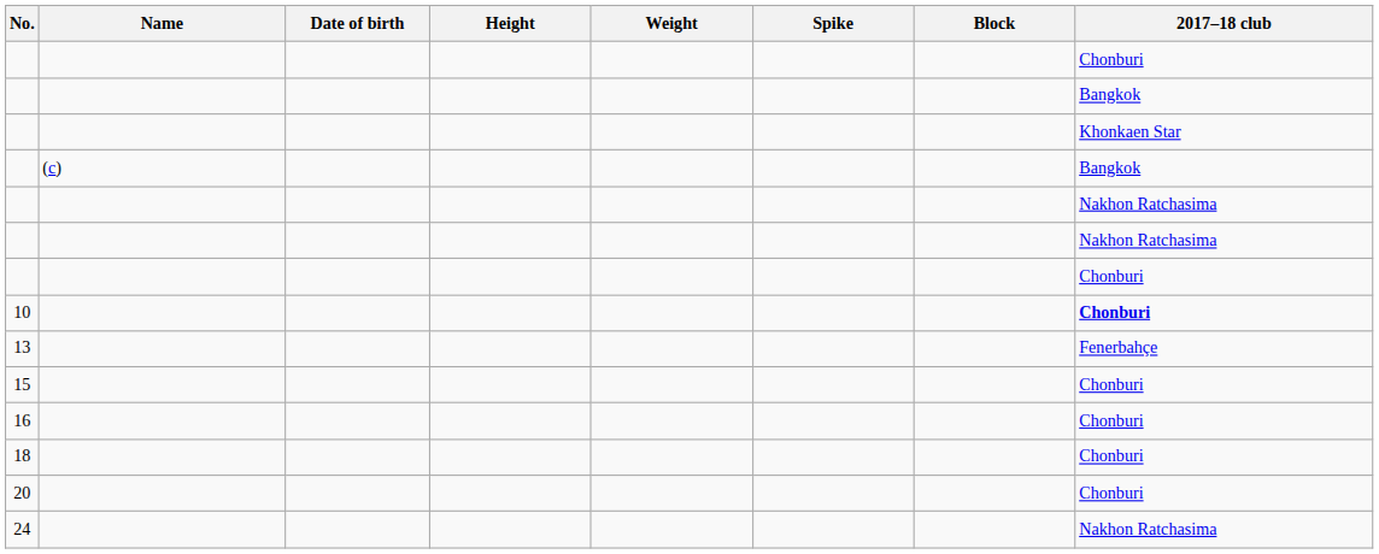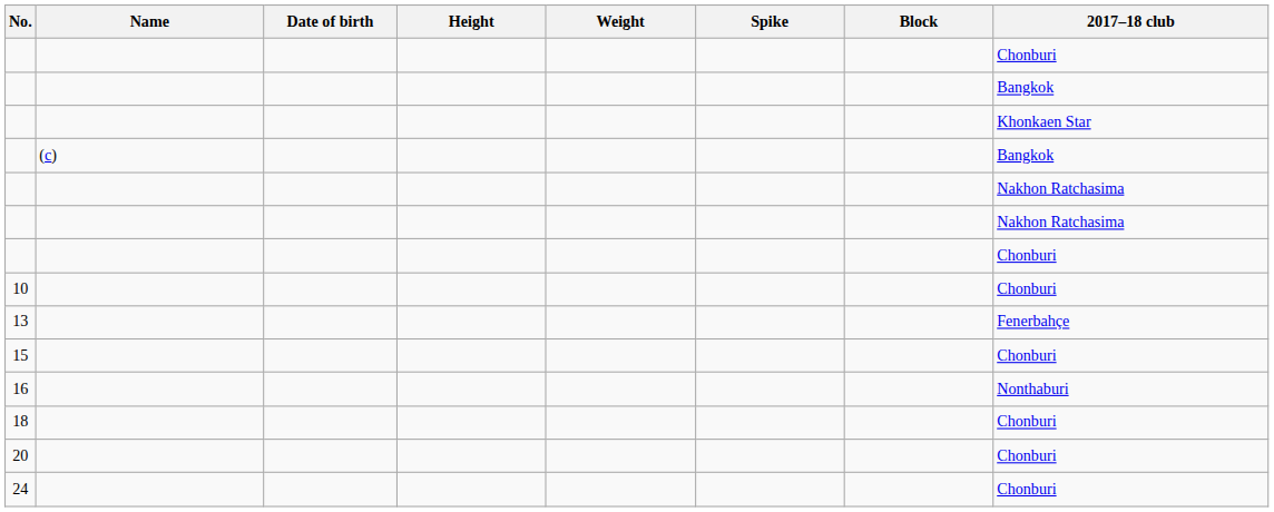 <table class="wikitable" style= "text-align:center; font-size: 10pt; line-height:22px;">
 <tr>
 <th>No.</th>
 <th style="width:14em">Name</th>
 <th style="width:8em">Date of birth</th>
 <th style="width:9em">Height</th>
 <th style="width:9em">Weight</th>
 <th style="width:9em">Spike</th>
 <th style="width:9em">Block</th>
 <th style="width:17em">2017–18 club</th>
 </tr>
 <tr>
 <td></td>
 <td align=left></td>
 <td align=right></td>
 <td></td>
 <td></td>
 <td></td>
 <td></td>
 <td align="left"> <a href='#'>Chonburi</a></td>
 </tr>
 <tr>
 <td></td>
 <td align=left></td>
 <td align=right></td>
 <td></td>
 <td></td>
 <td></td>
 <td></td>
 <td align="left"> <a href='#'>Bangkok</a></td>
 </tr>
 <tr>
 <td></td>
 <td align=left></td>
 <td align=right></td>
 <td></td>
 <td></td>
 <td></td>
 <td></td>
 <td align="left"> <a href='#'>Khonkaen Star</a></td>
 </tr>
 <tr>
 <td></td>
 <td align=left> (<a href='#'>c</a>)</td>
 <td align=right></td>
 <td></td>
 <td></td>
 <td></td>
 <td></td>
 <td align="left"> <a href='#'>Bangkok</a></td>
 </tr>
 <tr>
 <td></td>
 <td align=left></td>
 <td align=right></td>
 <td></td>
 <td></td>
 <td></td>
 <td></td>
 <td align="left"> <a href='#'>Nakhon Ratchasima</a></td>
 </tr>
 <tr>
 <td></td>
 <td align=left></td>
 <td align=right></td>
 <td></td>
 <td></td>
 <td></td>
 <td></td>
 <td align="left"> <a href='#'>Nakhon Ratchasima</a></td>
 </tr>
 <tr>
 <td></td>
 <td align=left></td>
 <td align=right></td>
 <td></td>
 <td></td>
 <td></td>
 <td></td>
 <td align="left"> <a href='#'>Chonburi</a></td>
 </tr>
 <tr>
 <td>10</td>
 <td align=left></td>
 <td align=right></td>
 <td></td>
 <td></td>
 <td></td>
 <td></td>
-<td align="left"><strong> <a href='#'>Chonburi</a></strong></td>
+<td align="left"> <a href='#'>Chonburi</a></td>
 </tr>
 <tr>
 <td>13</td>
 <td align=left></td>
 <td align=right></td>
 <td></td>
 <td></td>
 <td></td>
 <td></td>
 <td align="left"> <a href='#'>Fenerbahçe</a></td>
 </tr>
 <tr>
 <td>15</td>
 <td align=left></td>
 <td align=right></td>
 <td></td>
 <td></td>
 <td></td>
 <td></td>
 <td align="left"> <a href='#'>Chonburi</a></td>
 </tr>
 <tr>
 <td>16</td>
 <td align=left></td>
 <td align=right></td>
 <td></td>
 <td></td>
 <td></td>
 <td></td>
-<td align="left"> <a href='#'>Chonburi</a></td>
+<td align="left"> <a href='#'>Nonthaburi</a></td>
 </tr>
 <tr>
 <td>18</td>
 <td align=left></td>
 <td align=right></td>
 <td></td>
 <td></td>
 <td></td>
 <td></td>
 <td align="left"> <a href='#'>Chonburi</a></td>
 </tr>
 <tr>
 <td>20</td>
 <td align=left></td>
 <td align=right></td>
 <td></td>
 <td></td>
 <td></td>
 <td></td>
 <td align="left"> <a href='#'>Chonburi</a></td>
 </tr>
 <tr>
 <td>24</td>
 <td align=left></td>
 <td align=right></td>
 <td></td>
 <td></td>
 <td></td>
 <td></td>
-<td align="left"> <a href='#'>Nakhon Ratchasima</a></td>
+<td align=left> <a href='#'>Chonburi</a></td>
 </tr>
 </table>
